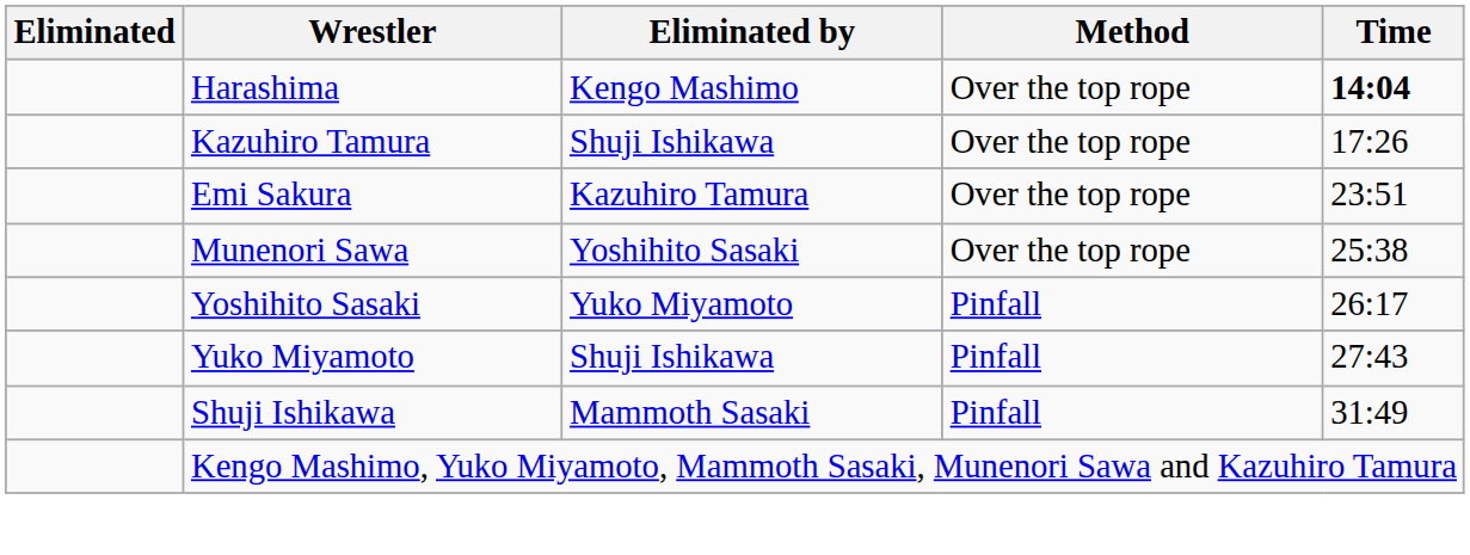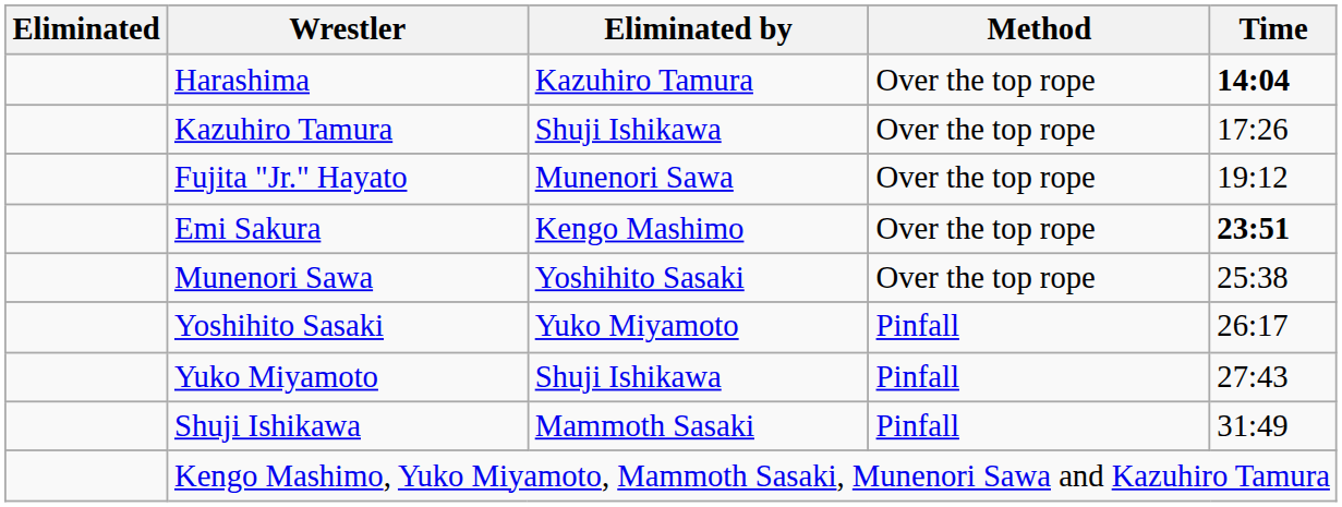 <table class="wikitable sortable">
 <tr>
 <th>Eliminated</th>
 <th>Wrestler</th>
 <th>Eliminated by</th>
 <th>Method</th>
 <th>Time</th>
 </tr>
 <tr>
 <td></td>
 <td><a href='#'>Harashima</a></td>
-<td><a href='#'>Kengo Mashimo</a></td>
+<td><a href='#'>Kazuhiro Tamura</a></td>
 <td>Over the top rope</td>
 <td><strong>14:04</strong></td>
 </tr>
 <tr>
 <td></td>
 <td><a href='#'>Kazuhiro Tamura</a></td>
 <td><a href='#'>Shuji Ishikawa</a></td>
 <td>Over the top rope</td>
 <td>17:26</td>
 </tr>
 <tr>
 <td></td>
+<td><a href='#'>Fujita "Jr." Hayato</a></td>
+<td><a href='#'>Munenori Sawa</a></td>
+<td>Over the top rope</td>
+<td>19:12</td>
+</tr>
+<tr>
+<td></td>
 <td><a href='#'>Emi Sakura</a></td>
-<td><a href='#'>Kazuhiro Tamura</a></td>
+<td><a href='#'>Kengo Mashimo</a></td>
 <td>Over the top rope</td>
-<td>23:51</td>
+<td><strong>23:51</strong></td>
 </tr>
 <tr>
 <td></td>
 <td><a href='#'>Munenori Sawa</a></td>
 <td><a href='#'>Yoshihito Sasaki</a></td>
 <td>Over the top rope</td>
 <td>25:38</td>
 </tr>
 <tr>
 <td></td>
 <td><a href='#'>Yoshihito Sasaki</a></td>
 <td><a href='#'>Yuko Miyamoto</a></td>
 <td><a href='#'>Pinfall</a></td>
 <td>26:17</td>
 </tr>
 <tr>
 <td></td>
 <td><a href='#'>Yuko Miyamoto</a></td>
 <td><a href='#'>Shuji Ishikawa</a></td>
 <td><a href='#'>Pinfall</a></td>
 <td>27:43</td>
 </tr>
 <tr>
 <td></td>
 <td><a href='#'>Shuji Ishikawa</a></td>
 <td><a href='#'>Mammoth Sasaki</a></td>
 <td><a href='#'>Pinfall</a></td>
 <td>31:49</td>
 </tr>
 <tr>
 <td></td>
 <td colspan="4"><a href='#'>Kengo Mashimo</a>, <a href='#'>Yuko Miyamoto</a>, <a href='#'>Mammoth Sasaki</a>, <a href='#'>Munenori Sawa</a> and <a href='#'>Kazuhiro Tamura</a></td>
 </tr>
 </table>
